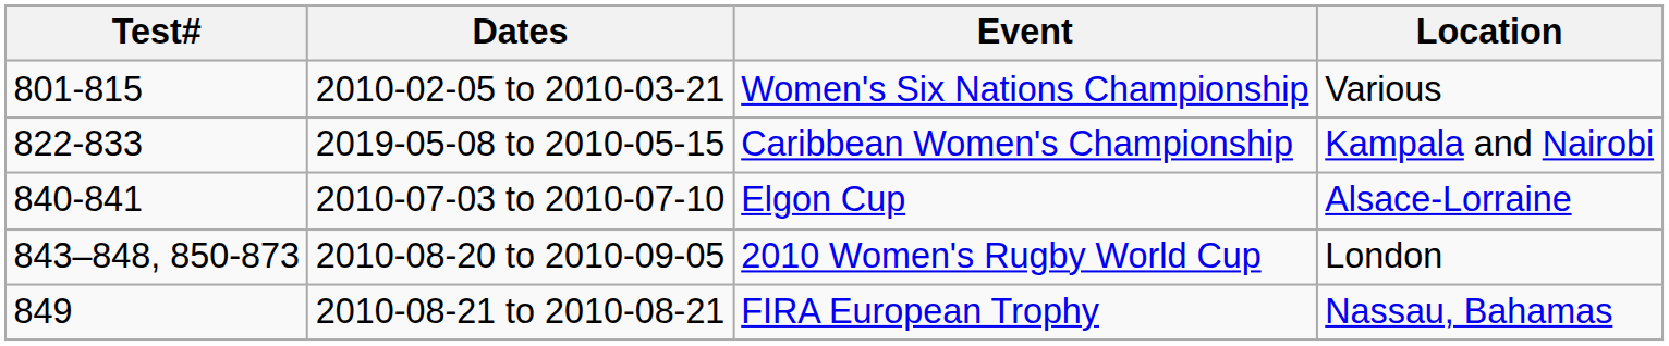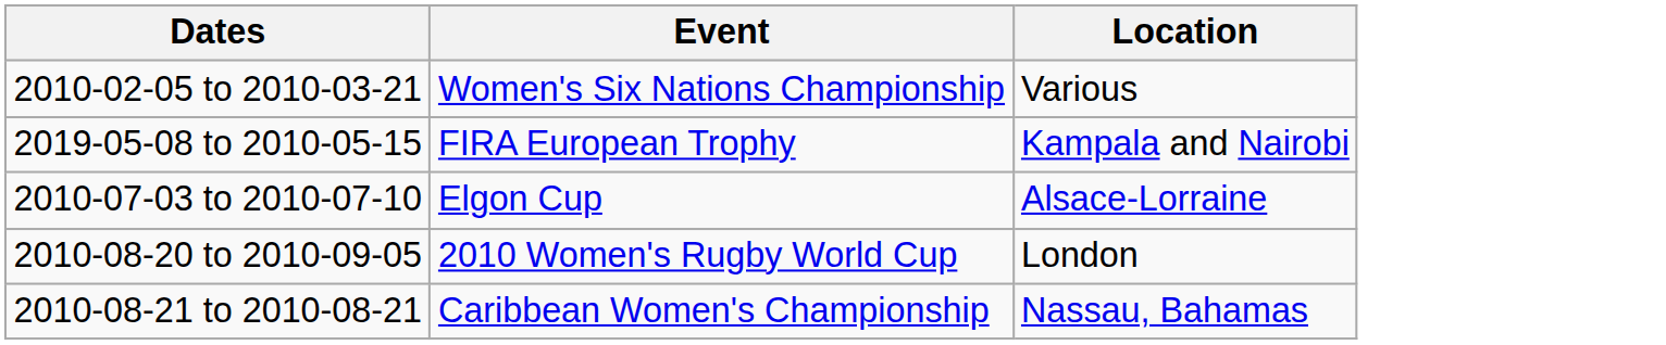 <table class="wikitable">
 <tr>
-<th>Test#</th>
 <th>Dates</th>
 <th>Event</th>
 <th>Location</th>
 </tr>
 <tr>
-<td>801-815</td>
 <td>2010-02-05 to 2010-03-21</td>
 <td><a href='#'>Women's Six Nations Championship</a></td>
 <td>Various</td>
 </tr>
 <tr>
-<td>822-833</td>
 <td>2019-05-08 to 2010-05-15</td>
-<td><a href='#'>Caribbean Women's Championship</a></td>
+<td><a href='#'>FIRA European Trophy</a></td>
 <td><a href='#'>Kampala</a> and <a href='#'>Nairobi</a></td>
 </tr>
 <tr>
-<td>840-841</td>
 <td>2010-07-03 to 2010-07-10</td>
 <td><a href='#'>Elgon Cup</a></td>
 <td><a href='#'>Alsace-Lorraine</a></td>
 </tr>
 <tr>
-<td>843–848, 850-873</td>
 <td>2010-08-20 to 2010-09-05</td>
 <td><a href='#'>2010 Women's Rugby World Cup</a></td>
 <td>London</td>
 </tr>
 <tr>
-<td>849</td>
 <td>2010-08-21 to 2010-08-21</td>
-<td><a href='#'>FIRA European Trophy</a></td>
+<td><a href='#'>Caribbean Women's Championship</a></td>
 <td><a href='#'>Nassau, Bahamas</a></td>
 </tr>
 </table>
